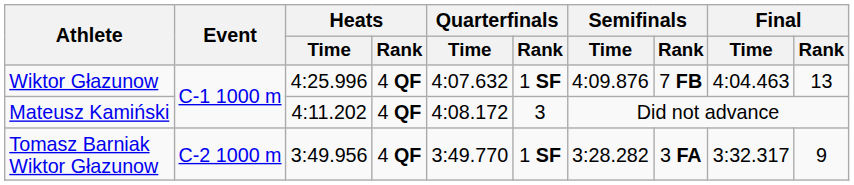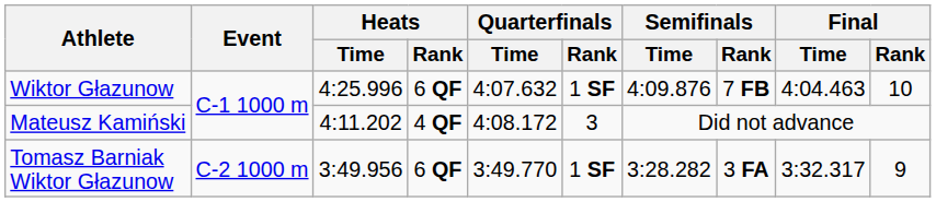 <table class="wikitable" style="text-align:center; font-size:90%">
 <tr>
 <th rowspan=2>Athlete</th>
 <th rowspan=2>Event</th>
 <th colspan=2>Heats</th>
 <th colspan=2>Quarterfinals</th>
 <th colspan=2>Semifinals</th>
 <th colspan=2>Final</th>
 </tr>
 <tr style="font-size:95%">
 <th>Time</th>
 <th>Rank</th>
 <th>Time</th>
 <th>Rank</th>
 <th>Time</th>
 <th>Rank</th>
 <th>Time</th>
 <th>Rank</th>
 </tr>
 <tr>
 <td align=left><a href='#'>Wiktor Głazunow</a></td>
 <td rowspan=2 align=left><a href='#'>C-1 1000 m</a></td>
 <td>4:25.996</td>
-<td>4 <strong>QF</strong></td>
+<td>6 <strong>QF</strong></td>
 <td>4:07.632</td>
 <td>1 <strong>SF</strong></td>
 <td>4:09.876</td>
 <td>7 <strong>FB</strong></td>
 <td>4:04.463</td>
-<td>13</td>
+<td>10</td>
 </tr>
 <tr>
 <td align=left><a href='#'>Mateusz Kamiński</a></td>
 <td>4:11.202</td>
 <td>4 <strong>QF</strong></td>
 <td>4:08.172</td>
 <td>3</td>
 <td colspan=4>Did not advance</td>
 </tr>
 <tr>
 <td align=left><a href='#'>Tomasz Barniak</a><br><a href='#'>Wiktor Głazunow</a></td>
 <td align=left><a href='#'>C-2 1000 m</a></td>
 <td>3:49.956</td>
-<td>4 <strong>QF</strong></td>
+<td>6 <strong>QF</strong></td>
 <td>3:49.770</td>
 <td>1 <strong>SF</strong></td>
 <td>3:28.282</td>
 <td>3 <strong>FA</strong></td>
 <td>3:32.317</td>
 <td>9</td>
 </tr>
 </table>
